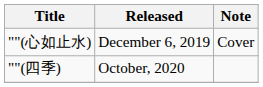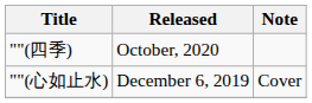 <table class="wikitable plainrowheaders">
 <tr>
 <th scope="col">Title</th>
 <th scope="col">Released</th>
 <th>Note</th>
 </tr>
 <tr>
+<td>""(四季)</td>
+<td>October, 2020</td>
+<td></td>
+</tr>
+<tr>
 <td>""(心如止水)</td>
 <td>December 6, 2019</td>
 <td>Cover</td>
 </tr>
 <tr>
-<td>""(四季)</td>
-<td>October, 2020</td>
-<td></td>
-</tr>
-<tr>
 </tr>
 </table>
